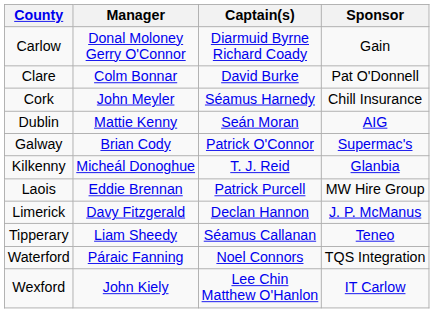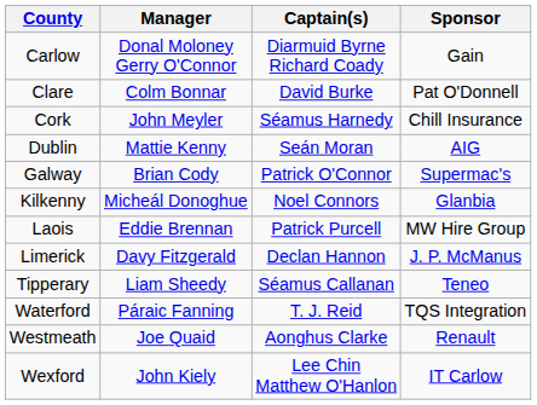 <table class="wikitable sortable" style="text-align:center">
 <tr>
 <th><a href='#'>County</a></th>
 <th>Manager</th>
 <th>Captain(s)</th>
 <th>Sponsor</th>
 </tr>
 <tr>
 <td> Carlow</td>
 <td><a href='#'>Donal Moloney</a><br><a href='#'>Gerry O'Connor</a></td>
 <td><a href='#'>Diarmuid Byrne</a><br><a href='#'>Richard Coady</a></td>
 <td>Gain</td>
 </tr>
 <tr>
 <td> Clare</td>
 <td><a href='#'>Colm Bonnar</a></td>
 <td><a href='#'>David Burke</a></td>
 <td>Pat O'Donnell</td>
 </tr>
 <tr>
 <td> Cork</td>
 <td><a href='#'>John Meyler</a></td>
 <td><a href='#'>Séamus Harnedy</a></td>
 <td>Chill Insurance</td>
 </tr>
 <tr>
 <td> Dublin</td>
 <td><a href='#'>Mattie Kenny</a></td>
 <td><a href='#'>Seán Moran</a></td>
 <td><a href='#'>AIG</a></td>
 </tr>
 <tr>
 <td> Galway</td>
 <td><a href='#'>Brian Cody</a></td>
 <td><a href='#'>Patrick O'Connor</a></td>
 <td><a href='#'>Supermac's</a></td>
 </tr>
 <tr>
 <td> Kilkenny</td>
 <td><a href='#'>Micheál Donoghue</a></td>
-<td><a href='#'>T. J. Reid</a></td>
+<td><a href='#'>Noel Connors</a></td>
 <td><a href='#'>Glanbia</a></td>
 </tr>
 <tr>
 <td> Laois</td>
 <td><a href='#'>Eddie Brennan</a></td>
 <td><a href='#'>Patrick Purcell</a></td>
 <td>MW Hire Group</td>
 </tr>
 <tr>
 <td> Limerick</td>
 <td><a href='#'>Davy Fitzgerald</a></td>
 <td><a href='#'>Declan Hannon</a></td>
 <td><a href='#'>J. P. McManus</a></td>
 </tr>
 <tr>
 <td> Tipperary</td>
 <td><a href='#'>Liam Sheedy</a></td>
 <td><a href='#'>Séamus Callanan</a></td>
 <td><a href='#'>Teneo</a></td>
 </tr>
 <tr>
 <td> Waterford</td>
 <td><a href='#'>Páraic Fanning</a></td>
-<td><a href='#'>Noel Connors</a></td>
+<td><a href='#'>T. J. Reid</a></td>
 <td>TQS Integration</td>
+</tr>
+<tr>
+<td> Westmeath</td>
+<td><a href='#'>Joe Quaid</a></td>
+<td><a href='#'>Aonghus Clarke</a></td>
+<td><a href='#'>Renault</a></td>
 </tr>
 <tr>
 <td> Wexford</td>
 <td><a href='#'>John Kiely</a></td>
 <td><a href='#'>Lee Chin</a><br><a href='#'>Matthew O'Hanlon</a></td>
 <td><a href='#'>IT Carlow</a></td>
 </tr>
 </table>
